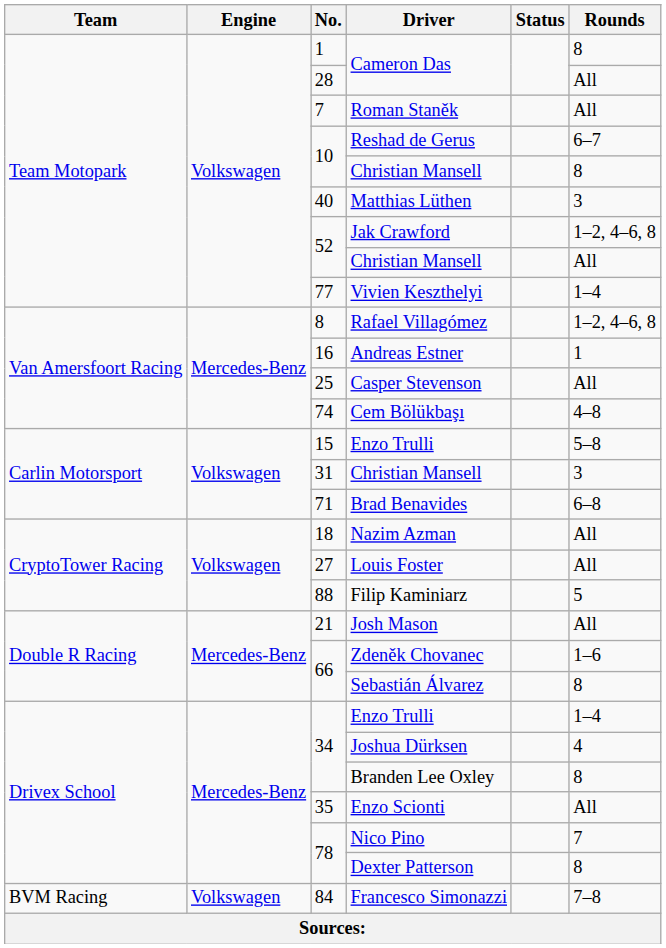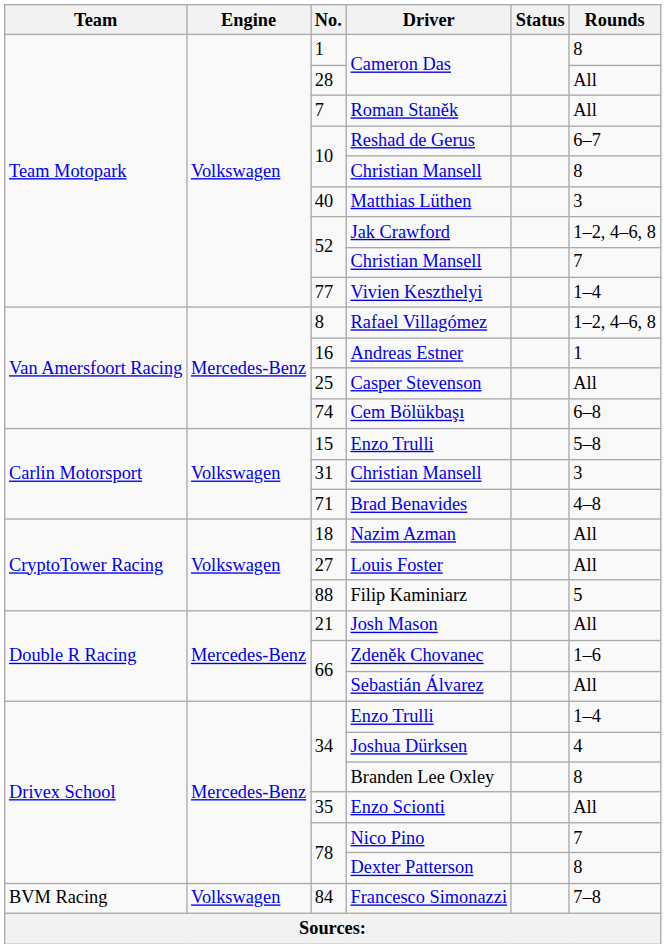 <table class="wikitable" style="font-size: 85%;">
 <tr>
 <th>Team</th>
 <th>Engine</th>
 <th>No.</th>
 <th>Driver</th>
 <th>Status</th>
 <th>Rounds</th>
 </tr>
 <tr>
 <td rowspan="9"> <a href='#'>Team Motopark</a></td>
 <td rowspan="9"><a href='#'>Volkswagen</a></td>
 <td>1</td>
 <td rowspan="2"> <a href='#'>Cameron Das</a></td>
 <td rowspan="2"></td>
 <td>8</td>
 </tr>
 <tr>
 <td>28</td>
 <td>All</td>
 </tr>
 <tr>
 <td>7</td>
 <td> <a href='#'>Roman Staněk</a></td>
 <td></td>
 <td>All</td>
 </tr>
 <tr>
 <td rowspan=2>10</td>
 <td> <a href='#'>Reshad de Gerus</a></td>
 <td></td>
 <td>6–7</td>
 </tr>
 <tr>
 <td> <a href='#'>Christian Mansell</a></td>
 <td align=center></td>
 <td>8</td>
 </tr>
 <tr>
 <td>40</td>
 <td> <a href='#'>Matthias Lüthen</a></td>
 <td></td>
 <td>3</td>
 </tr>
 <tr>
 <td rowspan="2">52</td>
 <td> <a href='#'>Jak Crawford</a></td>
 <td align=center></td>
 <td nowrap>1–2, 4–6, 8</td>
 </tr>
 <tr>
 <td> <a href='#'>Christian Mansell</a></td>
 <td align=center></td>
-<td>All</td>
+<td>7</td>
 </tr>
 <tr>
 <td>77</td>
 <td> <a href='#'>Vivien Keszthelyi</a></td>
 <td></td>
 <td>1–4</td>
 </tr>
 <tr>
 <td rowspan="4" nowrap> <a href='#'>Van Amersfoort Racing</a></td>
 <td rowspan="4" nowrap><a href='#'>Mercedes-Benz</a></td>
 <td>8</td>
 <td> <a href='#'>Rafael Villagómez</a></td>
 <td></td>
 <td>1–2, 4–6, 8</td>
 </tr>
 <tr>
 <td>16</td>
 <td> <a href='#'>Andreas Estner</a></td>
 <td></td>
 <td>1</td>
 </tr>
 <tr>
 <td>25</td>
 <td> <a href='#'>Casper Stevenson</a></td>
 <td align=center></td>
 <td>All</td>
 </tr>
 <tr>
 <td>74</td>
 <td> <a href='#'>Cem Bölükbaşı</a></td>
 <td></td>
-<td>4–8</td>
+<td>6–8</td>
 </tr>
 <tr>
 <td rowspan="3"> <a href='#'>Carlin Motorsport</a></td>
 <td rowspan="3"><a href='#'>Volkswagen</a></td>
 <td>15</td>
 <td> <a href='#'>Enzo Trulli</a></td>
 <td align=center></td>
 <td>5–8</td>
 </tr>
 <tr>
 <td>31</td>
 <td> <a href='#'>Christian Mansell</a></td>
 <td align=center></td>
 <td>3</td>
 </tr>
 <tr>
 <td>71</td>
 <td> <a href='#'>Brad Benavides</a></td>
 <td></td>
-<td>6–8</td>
+<td>4–8</td>
 </tr>
 <tr>
 <td rowspan=3> <a href='#'>CryptoTower Racing</a></td>
 <td rowspan=3><a href='#'>Volkswagen</a></td>
 <td>18</td>
 <td> <a href='#'>Nazim Azman</a></td>
 <td></td>
 <td>All</td>
 </tr>
 <tr>
 <td>27</td>
 <td> <a href='#'>Louis Foster</a></td>
 <td></td>
 <td>All</td>
 </tr>
 <tr>
 <td>88</td>
 <td> Filip Kaminiarz</td>
 <td></td>
 <td>5</td>
 </tr>
 <tr>
 <td rowspan="3"> <a href='#'>Double R Racing</a></td>
 <td rowspan="3"><a href='#'>Mercedes-Benz</a></td>
 <td>21</td>
 <td> <a href='#'>Josh Mason</a></td>
 <td></td>
 <td>All</td>
 </tr>
 <tr>
 <td rowspan=2>66</td>
 <td> <a href='#'>Zdeněk Chovanec</a></td>
 <td align=center></td>
 <td>1–6</td>
 </tr>
 <tr>
 <td> <a href='#'>Sebastián Álvarez</a></td>
 <td align=center></td>
-<td>8</td>
+<td>All</td>
 </tr>
 <tr>
 <td rowspan="6"> <a href='#'>Drivex School</a></td>
 <td rowspan="6"><a href='#'>Mercedes-Benz</a></td>
 <td rowspan="3">34</td>
 <td> <a href='#'>Enzo Trulli</a></td>
 <td align=center></td>
 <td>1–4</td>
 </tr>
 <tr>
 <td> <a href='#'>Joshua Dürksen</a></td>
 <td align=center></td>
 <td>4</td>
 </tr>
 <tr>
 <td> Branden Lee Oxley</td>
 <td align=center></td>
 <td>8</td>
 </tr>
 <tr>
 <td>35</td>
 <td> <a href='#'>Enzo Scionti</a></td>
 <td align=center></td>
 <td>All</td>
 </tr>
 <tr>
 <td rowspan=2>78</td>
 <td> <a href='#'>Nico Pino</a></td>
 <td align=center></td>
 <td>7</td>
 </tr>
 <tr>
 <td> <a href='#'>Dexter Patterson</a></td>
 <td align=center></td>
 <td>8</td>
 </tr>
 <tr>
 <td> BVM Racing</td>
 <td><a href='#'>Volkswagen</a></td>
 <td>84</td>
 <td nowrap> <a href='#'>Francesco Simonazzi</a></td>
 <td align=center></td>
 <td>7–8</td>
 </tr>
 <tr>
 <th colspan=6>Sources:</th>
 </tr>
 </table>
